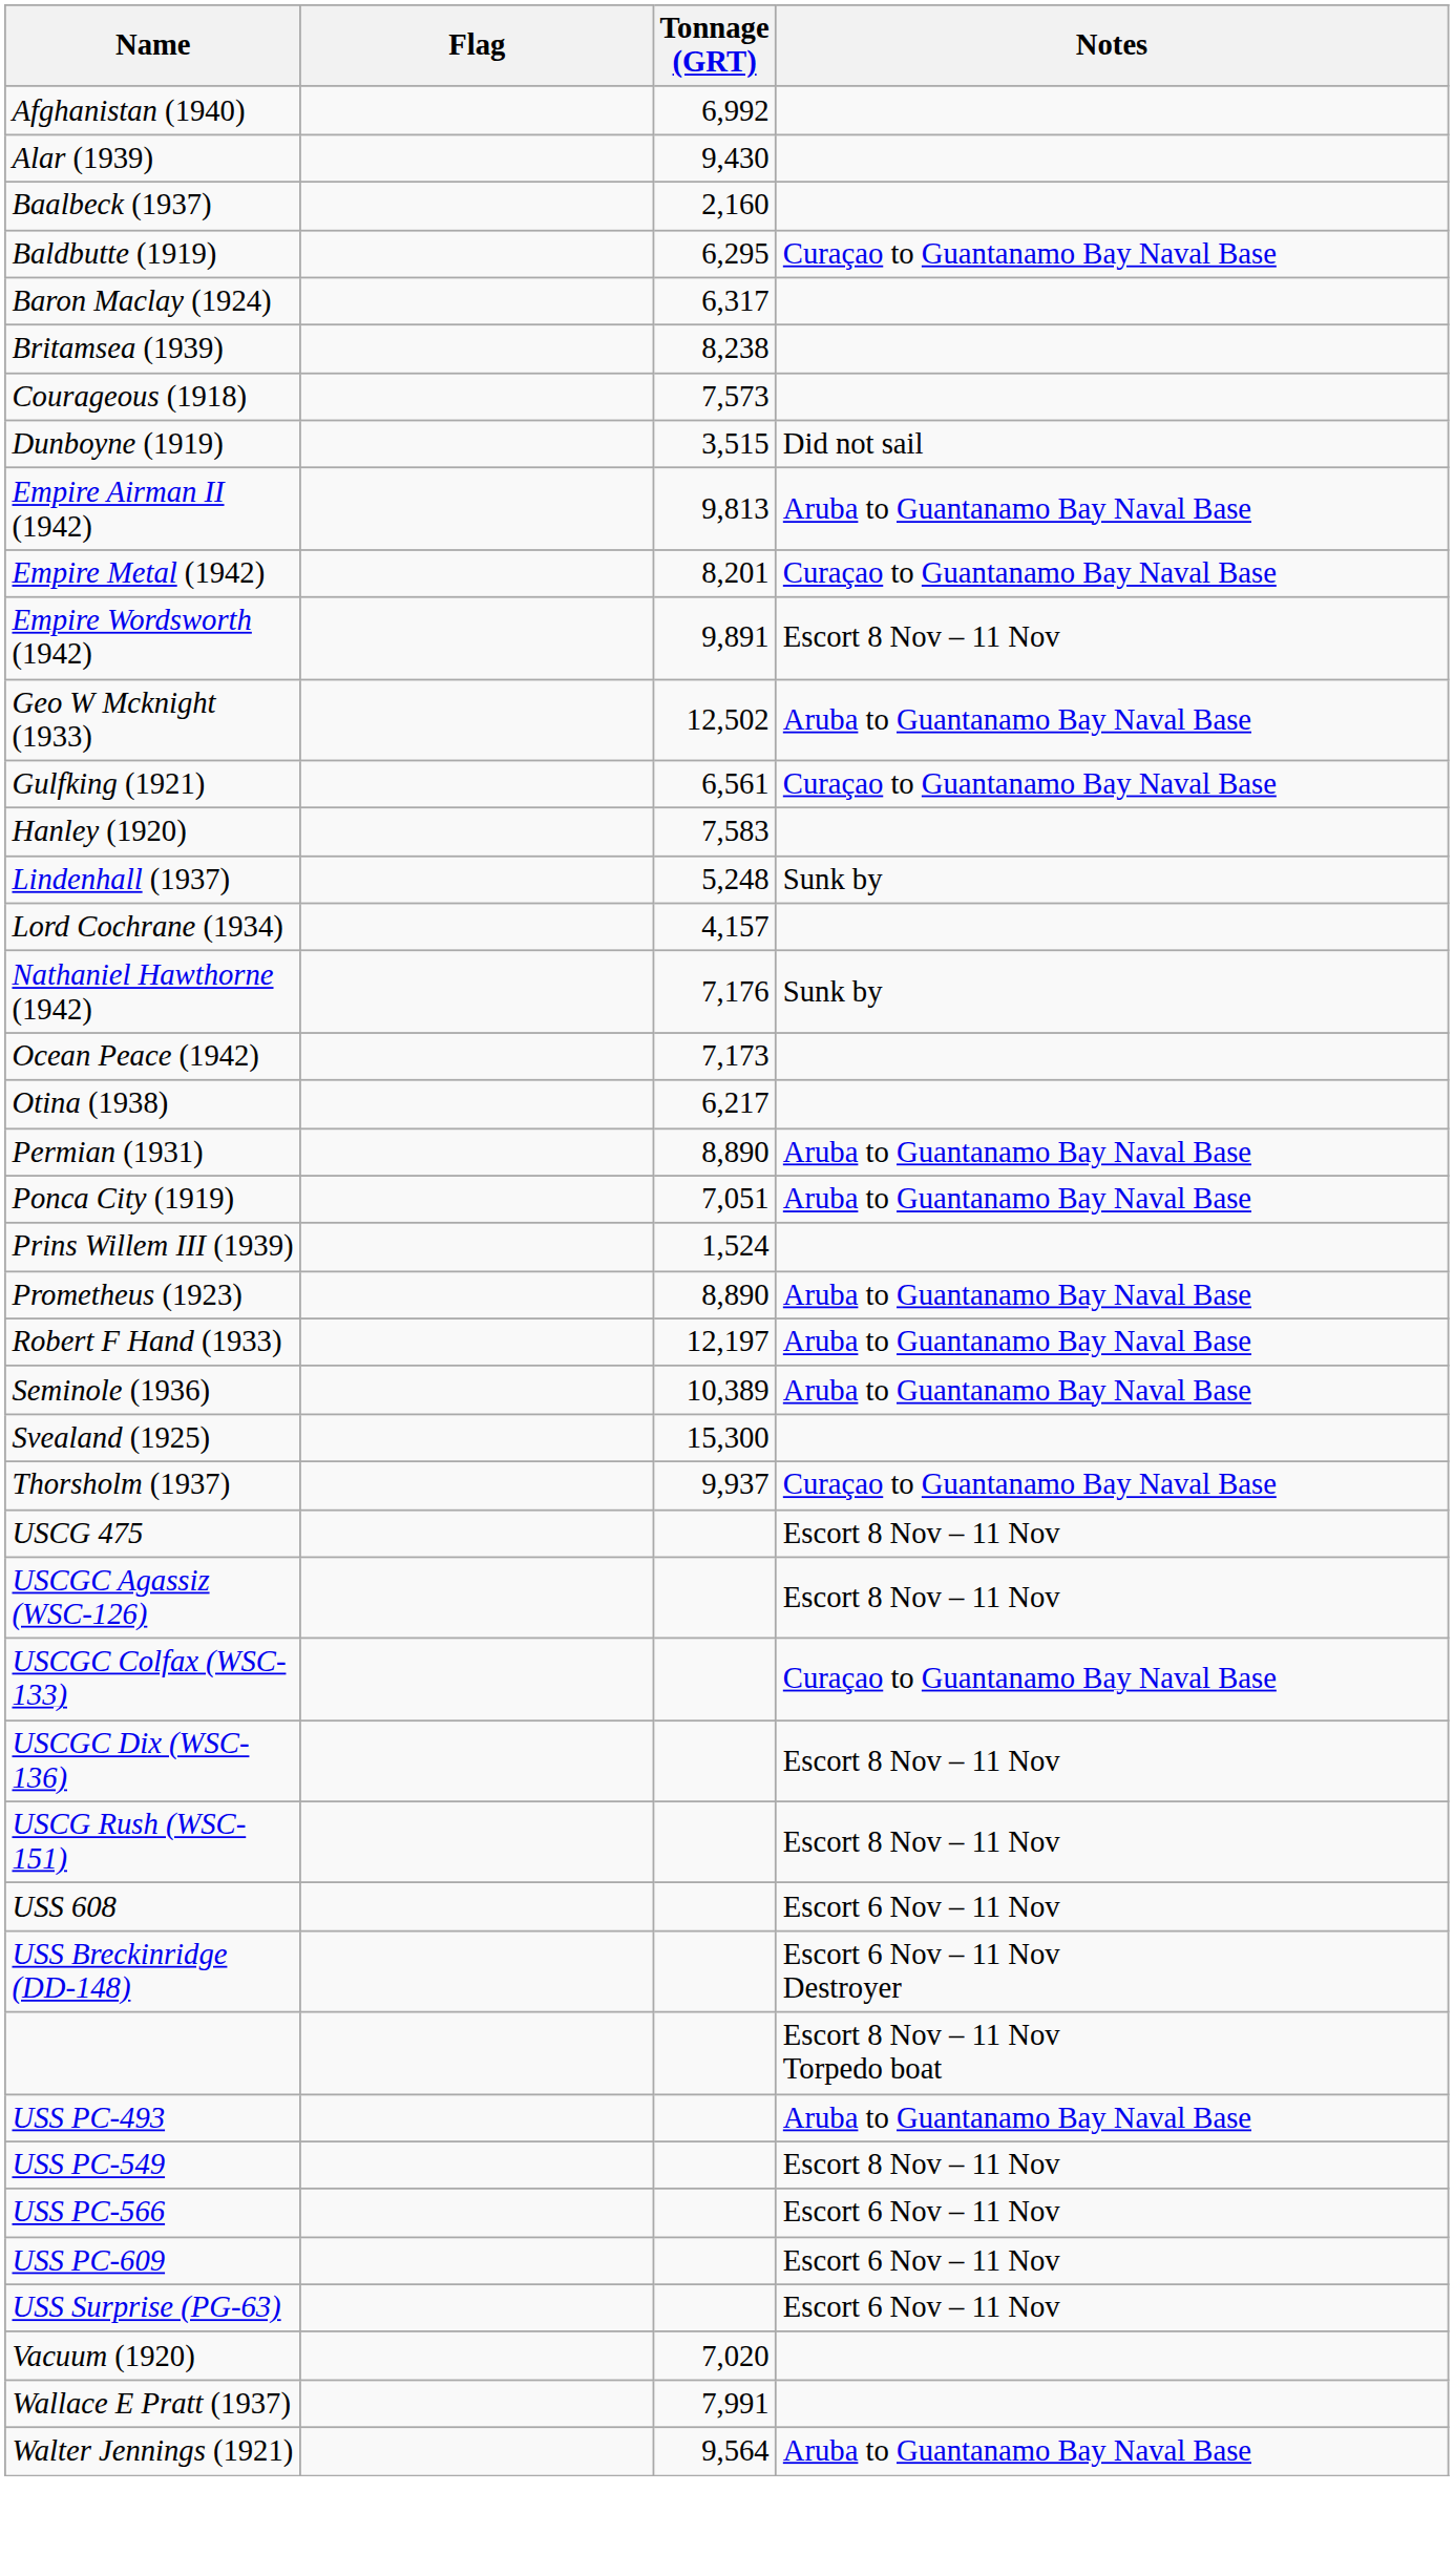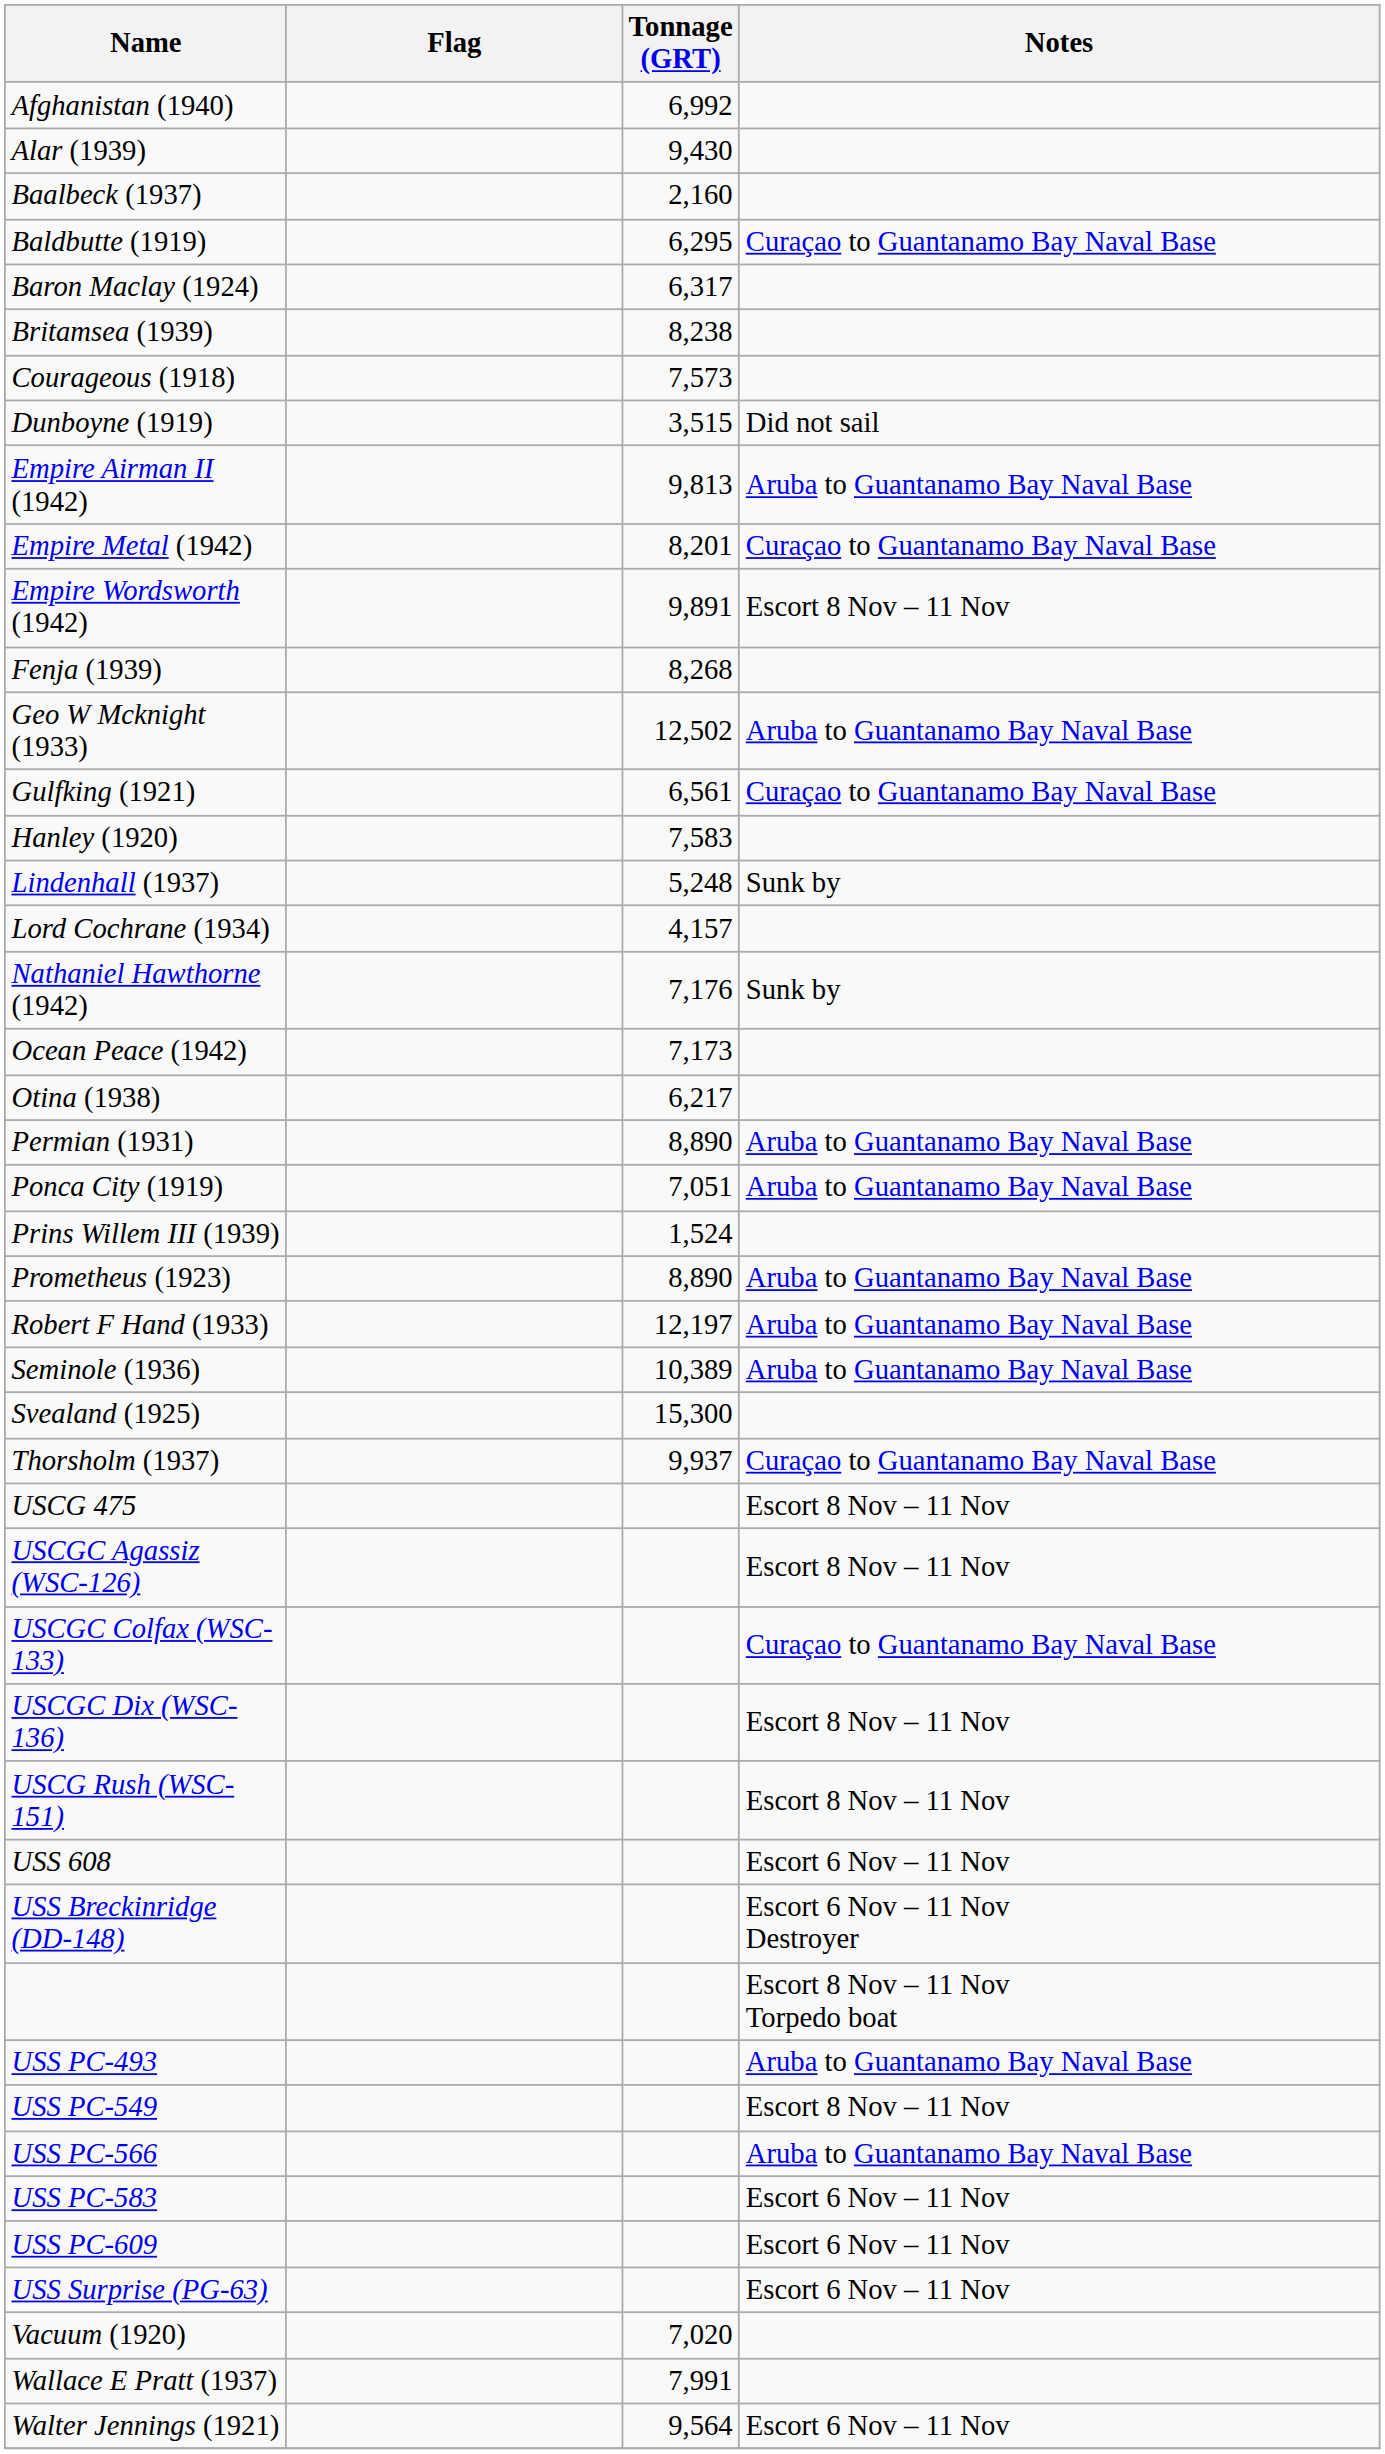 <table class="wikitable sortable">
 <tr>
 <th scope="col" width="150px">Name</th>
 <th scope="col" width="180px">Flag</th>
 <th scope="col" width="30px">Tonnage <a href='#'>(GRT)</a></th>
 <th scope="col" width="350px">Notes</th>
 </tr>
 <tr>
 <td align="left"><em>Afghanistan</em> (1940)</td>
 <td align="left"></td>
 <td align="right">6,992</td>
 <td align="left"></td>
 </tr>
 <tr>
 <td align="left"><em>Alar</em> (1939)</td>
 <td align="left"></td>
 <td align="right">9,430</td>
 <td align="left"></td>
 </tr>
 <tr>
 <td align="left"><em>Baalbeck</em> (1937)</td>
 <td align="left"></td>
 <td align="right">2,160</td>
 <td align="left"></td>
 </tr>
 <tr>
 <td align="left"><em>Baldbutte</em> (1919)</td>
 <td align="left"></td>
 <td align="right">6,295</td>
 <td align="left"><a href='#'>Curaçao</a> to <a href='#'>Guantanamo Bay Naval Base</a></td>
 </tr>
 <tr>
 <td align="left"><em>Baron Maclay</em> (1924)</td>
 <td align="left"></td>
 <td align="right">6,317</td>
 <td align="left"></td>
 </tr>
 <tr>
 <td align="left"><em>Britamsea</em> (1939)</td>
 <td align="left"></td>
 <td align="right">8,238</td>
 <td align="left"></td>
 </tr>
 <tr>
 <td align="left"><em>Courageous</em> (1918)</td>
 <td align="left"></td>
 <td align="right">7,573</td>
 <td align="left"></td>
 </tr>
 <tr>
 <td align="left"><em>Dunboyne</em> (1919)</td>
 <td align="left"></td>
 <td align="right">3,515</td>
 <td align="left">Did not sail</td>
 </tr>
 <tr>
 <td align="left"><em><a href='#'>Empire Airman II</a></em> (1942)</td>
 <td align="left"></td>
 <td align="right">9,813</td>
 <td align="left"><a href='#'>Aruba</a> to <a href='#'>Guantanamo Bay Naval Base</a></td>
 </tr>
 <tr>
 <td align="left"><em><a href='#'>Empire Metal</a></em> (1942)</td>
 <td align="left"></td>
 <td align="right">8,201</td>
 <td align="left"><a href='#'>Curaçao</a> to <a href='#'>Guantanamo Bay Naval Base</a></td>
 </tr>
 <tr>
 <td align="left"><em><a href='#'>Empire Wordsworth</a></em> (1942)</td>
 <td align="left"></td>
 <td align="right">9,891</td>
 <td align="left">Escort 8 Nov – 11 Nov</td>
+</tr>
+<tr>
+<td align="left"><em>Fenja</em> (1939)</td>
+<td align="left"></td>
+<td align="right">8,268</td>
+<td align="left"></td>
 </tr>
 <tr>
 <td align="left"><em>Geo W Mcknight</em> (1933)</td>
 <td align="left"></td>
 <td align="right">12,502</td>
 <td align="left"><a href='#'>Aruba</a> to <a href='#'>Guantanamo Bay Naval Base</a></td>
 </tr>
 <tr>
 <td align="left"><em>Gulfking</em> (1921)</td>
 <td align="left"></td>
 <td align="right">6,561</td>
 <td align="left"><a href='#'>Curaçao</a> to <a href='#'>Guantanamo Bay Naval Base</a></td>
 </tr>
 <tr>
 <td align="left"><em>Hanley</em> (1920)</td>
 <td align="left"></td>
 <td align="right">7,583</td>
 <td align="left"></td>
 </tr>
 <tr>
 <td align="left"><em><a href='#'>Lindenhall</a></em> (1937)</td>
 <td align="left"></td>
 <td align="right">5,248</td>
 <td align="left">Sunk by </td>
 </tr>
 <tr>
 <td align="left"><em>Lord Cochrane</em> (1934)</td>
 <td align="left"></td>
 <td align="right">4,157</td>
 <td align="left"></td>
 </tr>
 <tr>
 <td align="left"><em><a href='#'>Nathaniel Hawthorne</a></em> (1942)</td>
 <td align="left"></td>
 <td align="right">7,176</td>
 <td align="left">Sunk by </td>
 </tr>
 <tr>
 <td align="left"><em>Ocean Peace</em> (1942)</td>
 <td align="left"></td>
 <td align="right">7,173</td>
 <td align="left"></td>
 </tr>
 <tr>
 <td align="left"><em>Otina</em> (1938)</td>
 <td align="left"></td>
 <td align="right">6,217</td>
 <td align="left"></td>
 </tr>
 <tr>
 <td align="left"><em>Permian</em> (1931)</td>
 <td align="left"></td>
 <td align="right">8,890</td>
 <td align="left"><a href='#'>Aruba</a> to <a href='#'>Guantanamo Bay Naval Base</a></td>
 </tr>
 <tr>
 <td align="left"><em>Ponca City</em> (1919)</td>
 <td align="left"></td>
 <td align="right">7,051</td>
 <td align="left"><a href='#'>Aruba</a> to <a href='#'>Guantanamo Bay Naval Base</a></td>
 </tr>
 <tr>
 <td align="left"><em>Prins Willem III</em> (1939)</td>
 <td align="left"></td>
 <td align="right">1,524</td>
 <td align="left"></td>
 </tr>
 <tr>
 <td align="left"><em>Prometheus</em> (1923)</td>
 <td align="left"></td>
 <td align="right">8,890</td>
 <td align="left"><a href='#'>Aruba</a> to <a href='#'>Guantanamo Bay Naval Base</a></td>
 </tr>
 <tr>
 <td align="left"><em>Robert F Hand</em> (1933)</td>
 <td align="left"></td>
 <td align="right">12,197</td>
 <td align="left"><a href='#'>Aruba</a> to <a href='#'>Guantanamo Bay Naval Base</a></td>
 </tr>
 <tr>
 <td align="left"><em>Seminole</em> (1936)</td>
 <td align="left"></td>
 <td align="right">10,389</td>
 <td align="left"><a href='#'>Aruba</a> to <a href='#'>Guantanamo Bay Naval Base</a></td>
 </tr>
 <tr>
 <td align="left"><em>Svealand</em> (1925)</td>
 <td align="left"></td>
 <td align="right">15,300</td>
 <td align="left"></td>
 </tr>
 <tr>
 <td align="left"><em>Thorsholm</em> (1937)</td>
 <td align="left"></td>
 <td align="right">9,937</td>
 <td align="left"><a href='#'>Curaçao</a> to <a href='#'>Guantanamo Bay Naval Base</a></td>
 </tr>
 <tr>
 <td align="left"><em>USCG 475</em></td>
 <td align="left"></td>
 <td align="right"></td>
 <td align="left">Escort 8 Nov – 11 Nov</td>
 </tr>
 <tr>
 <td align="left"><em><a href='#'>USCGC Agassiz (WSC-126)</a></em></td>
 <td align="left"></td>
 <td align="right"></td>
 <td align="left">Escort 8 Nov – 11 Nov</td>
 </tr>
 <tr>
 <td align="left"><em><a href='#'>USCGC Colfax (WSC-133)</a></em></td>
 <td align="left"></td>
 <td align="right"></td>
 <td align="left"><a href='#'>Curaçao</a> to <a href='#'>Guantanamo Bay Naval Base</a></td>
 </tr>
 <tr>
 <td align="left"><em><a href='#'>USCGC Dix (WSC-136)</a></em></td>
 <td align="left"></td>
 <td align="right"></td>
 <td align="left">Escort 8 Nov – 11 Nov</td>
 </tr>
 <tr>
 <td align="left"><em><a href='#'>USCG Rush (WSC-151)</a></em></td>
 <td align="left"></td>
 <td align="right"></td>
 <td align="left">Escort 8 Nov – 11 Nov</td>
 </tr>
 <tr>
 <td align="left"><em>USS 608</em></td>
 <td align="left"></td>
 <td align="right"></td>
 <td align="left">Escort 6 Nov – 11 Nov</td>
 </tr>
 <tr>
 <td align="left"><em><a href='#'>USS Breckinridge (DD-148)</a></em></td>
 <td align="left"></td>
 <td align="right"></td>
 <td align="left">Escort 6 Nov – 11 Nov<br>Destroyer</td>
 </tr>
 <tr>
 <td align="left"></td>
 <td align="left"></td>
 <td align="right"></td>
 <td align="left">Escort 8 Nov – 11 Nov<br>Torpedo boat</td>
 </tr>
 <tr>
 <td align="left"><em><a href='#'>USS PC-493</a></em></td>
 <td align="left"></td>
 <td align="right"></td>
 <td align="left"><a href='#'>Aruba</a> to <a href='#'>Guantanamo Bay Naval Base</a></td>
 </tr>
 <tr>
 <td align="left"><em><a href='#'>USS PC-549</a></em></td>
 <td align="left"></td>
 <td align="right"></td>
 <td align="left">Escort 8 Nov – 11 Nov</td>
 </tr>
 <tr>
 <td align="left"><em><a href='#'>USS PC-566</a></em></td>
 <td align="left"></td>
 <td align="right"></td>
+<td align="left"><a href='#'>Aruba</a> to <a href='#'>Guantanamo Bay Naval Base</a></td>
+</tr>
+<tr>
+<td align="left"><em><a href='#'>USS PC-583</a></em></td>
+<td align="left"></td>
+<td align="right"></td>
 <td align="left">Escort 6 Nov – 11 Nov</td>
 </tr>
 <tr>
 <td align="left"><em><a href='#'>USS PC-609</a></em></td>
 <td align="left"></td>
 <td align="right"></td>
 <td align="left">Escort 6 Nov – 11 Nov</td>
 </tr>
 <tr>
 <td align="left"><em><a href='#'>USS Surprise (PG-63)</a></em></td>
 <td align="left"></td>
 <td align="right"></td>
 <td align="left">Escort 6 Nov – 11 Nov</td>
 </tr>
 <tr>
 <td align="left"><em>Vacuum</em> (1920)</td>
 <td align="left"></td>
 <td align="right">7,020</td>
 <td align="left"></td>
 </tr>
 <tr>
 <td align="left"><em>Wallace E Pratt</em> (1937)</td>
 <td align="left"></td>
 <td align="right">7,991</td>
 <td align="left"></td>
 </tr>
 <tr>
 <td align="left"><em>Walter Jennings</em> (1921)</td>
 <td align="left"></td>
 <td align="right">9,564</td>
-<td align="left"><a href='#'>Aruba</a> to <a href='#'>Guantanamo Bay Naval Base</a></td>
+<td align="left">Escort 6 Nov – 11 Nov</td>
 </tr>
 <tr>
 </tr>
 </table>
